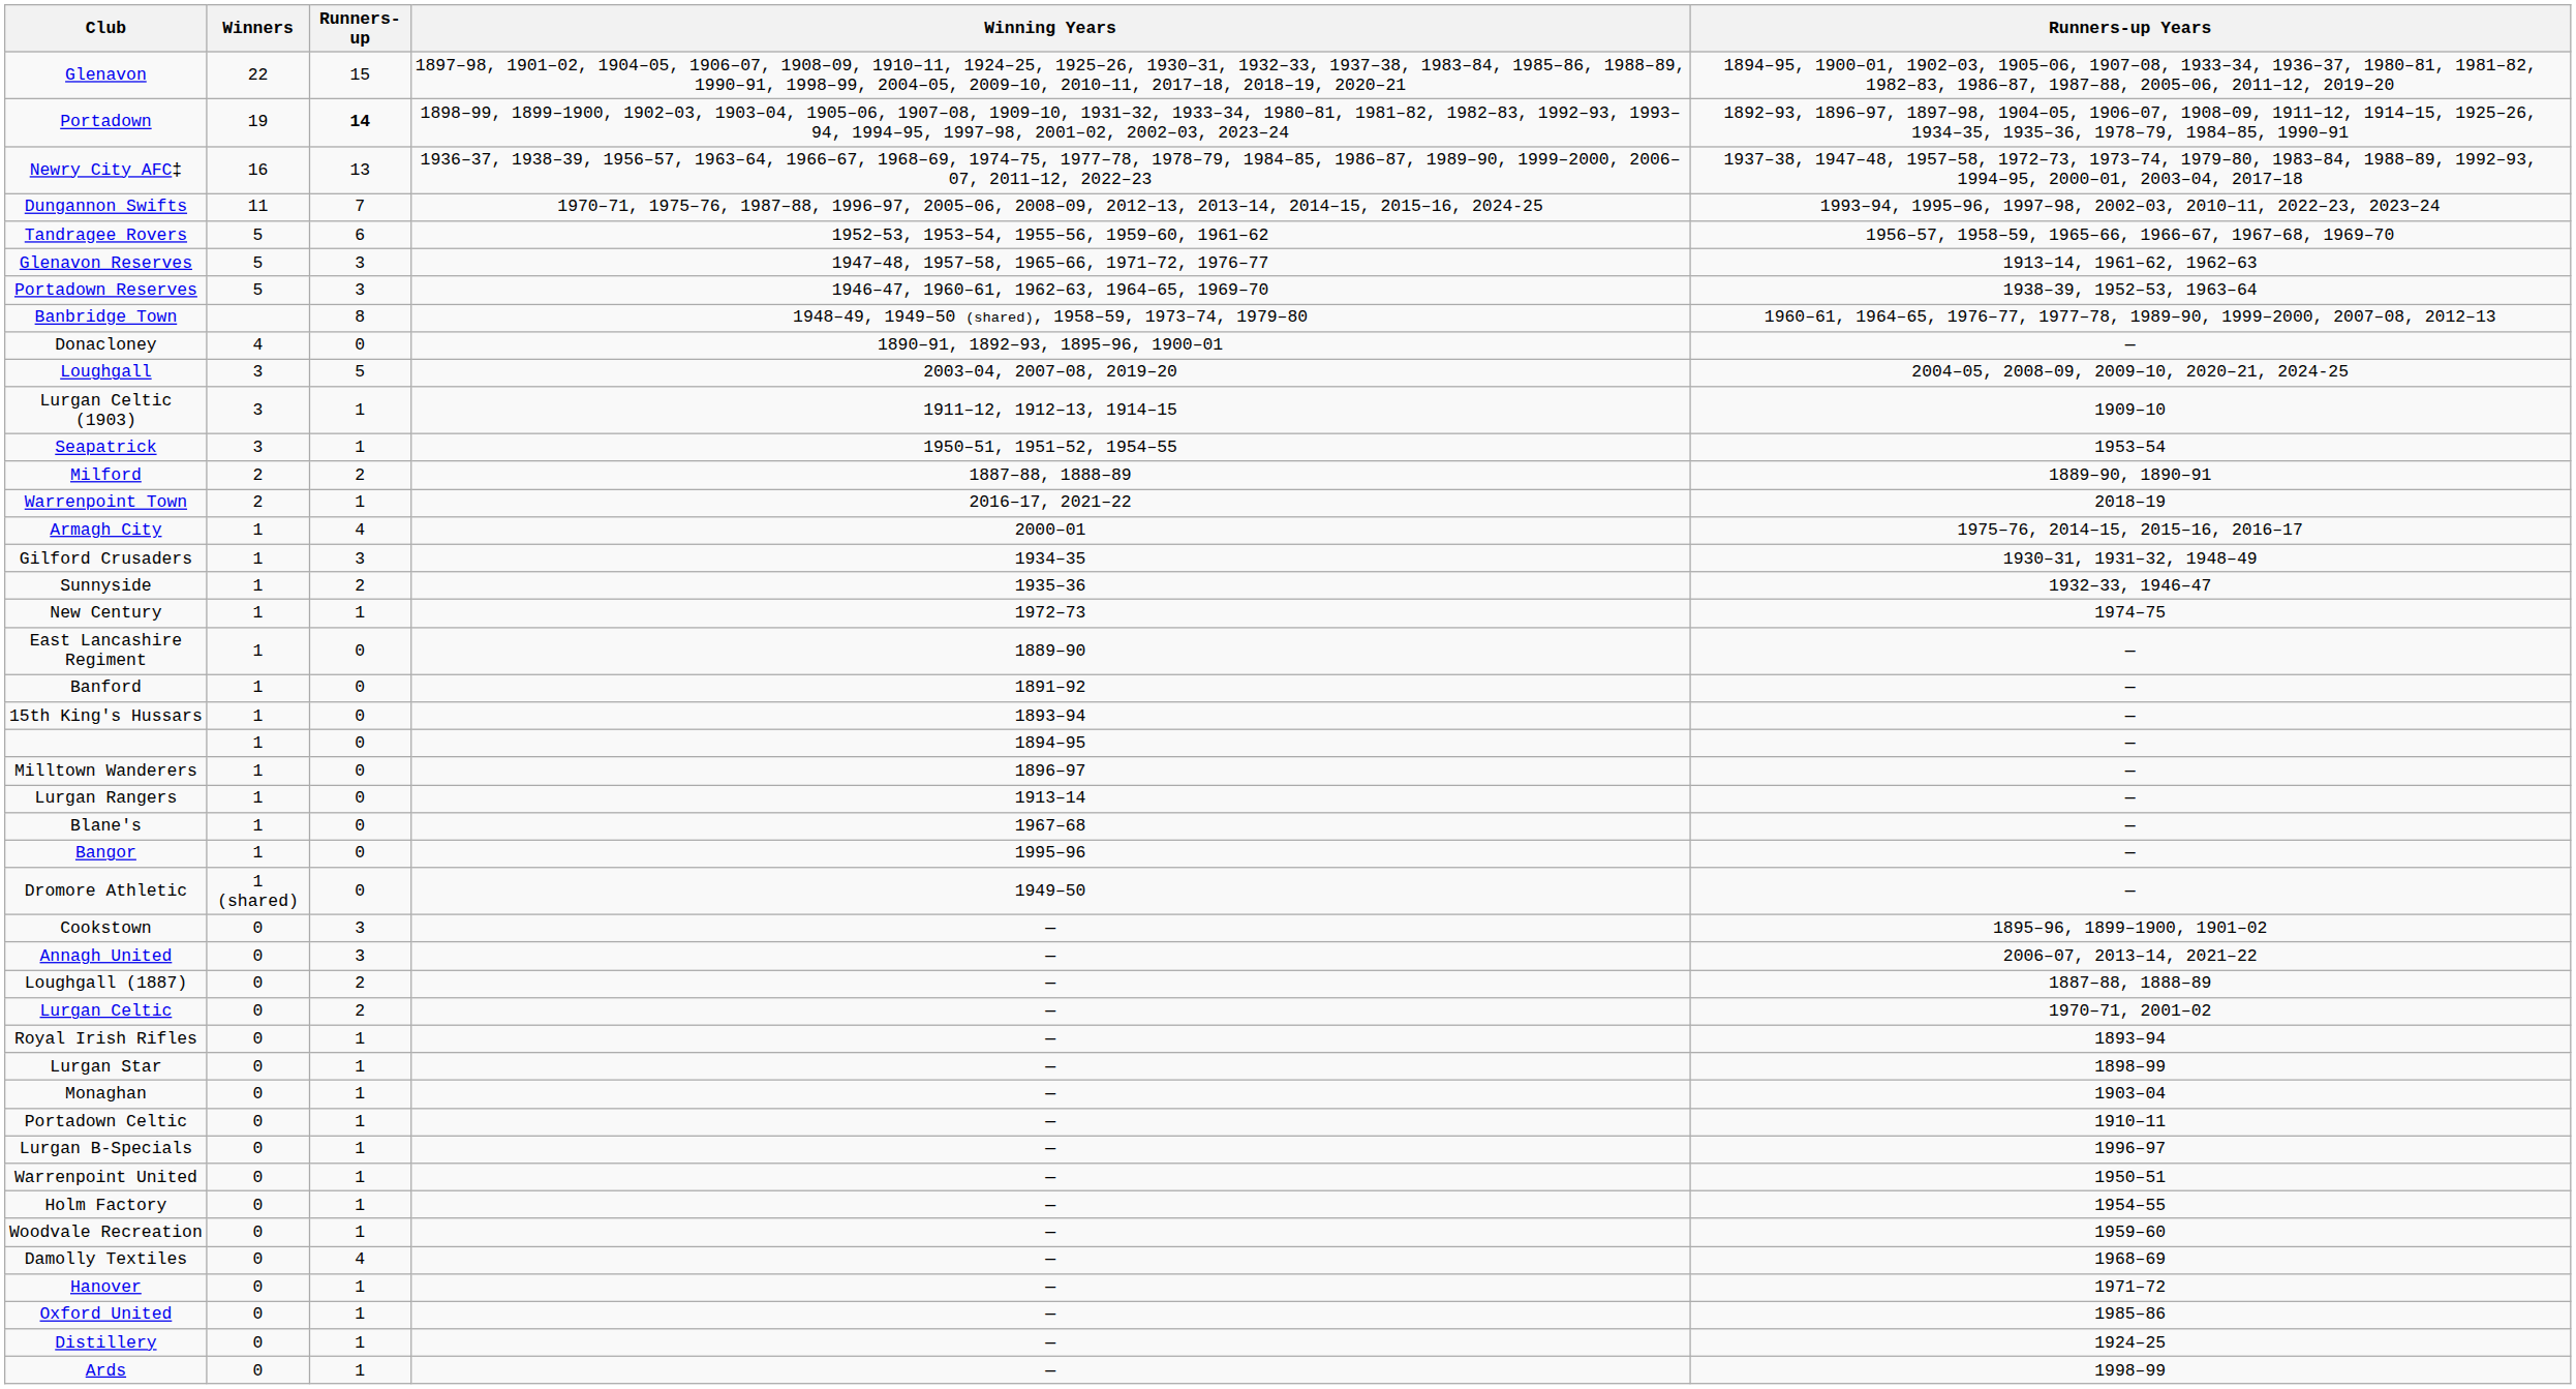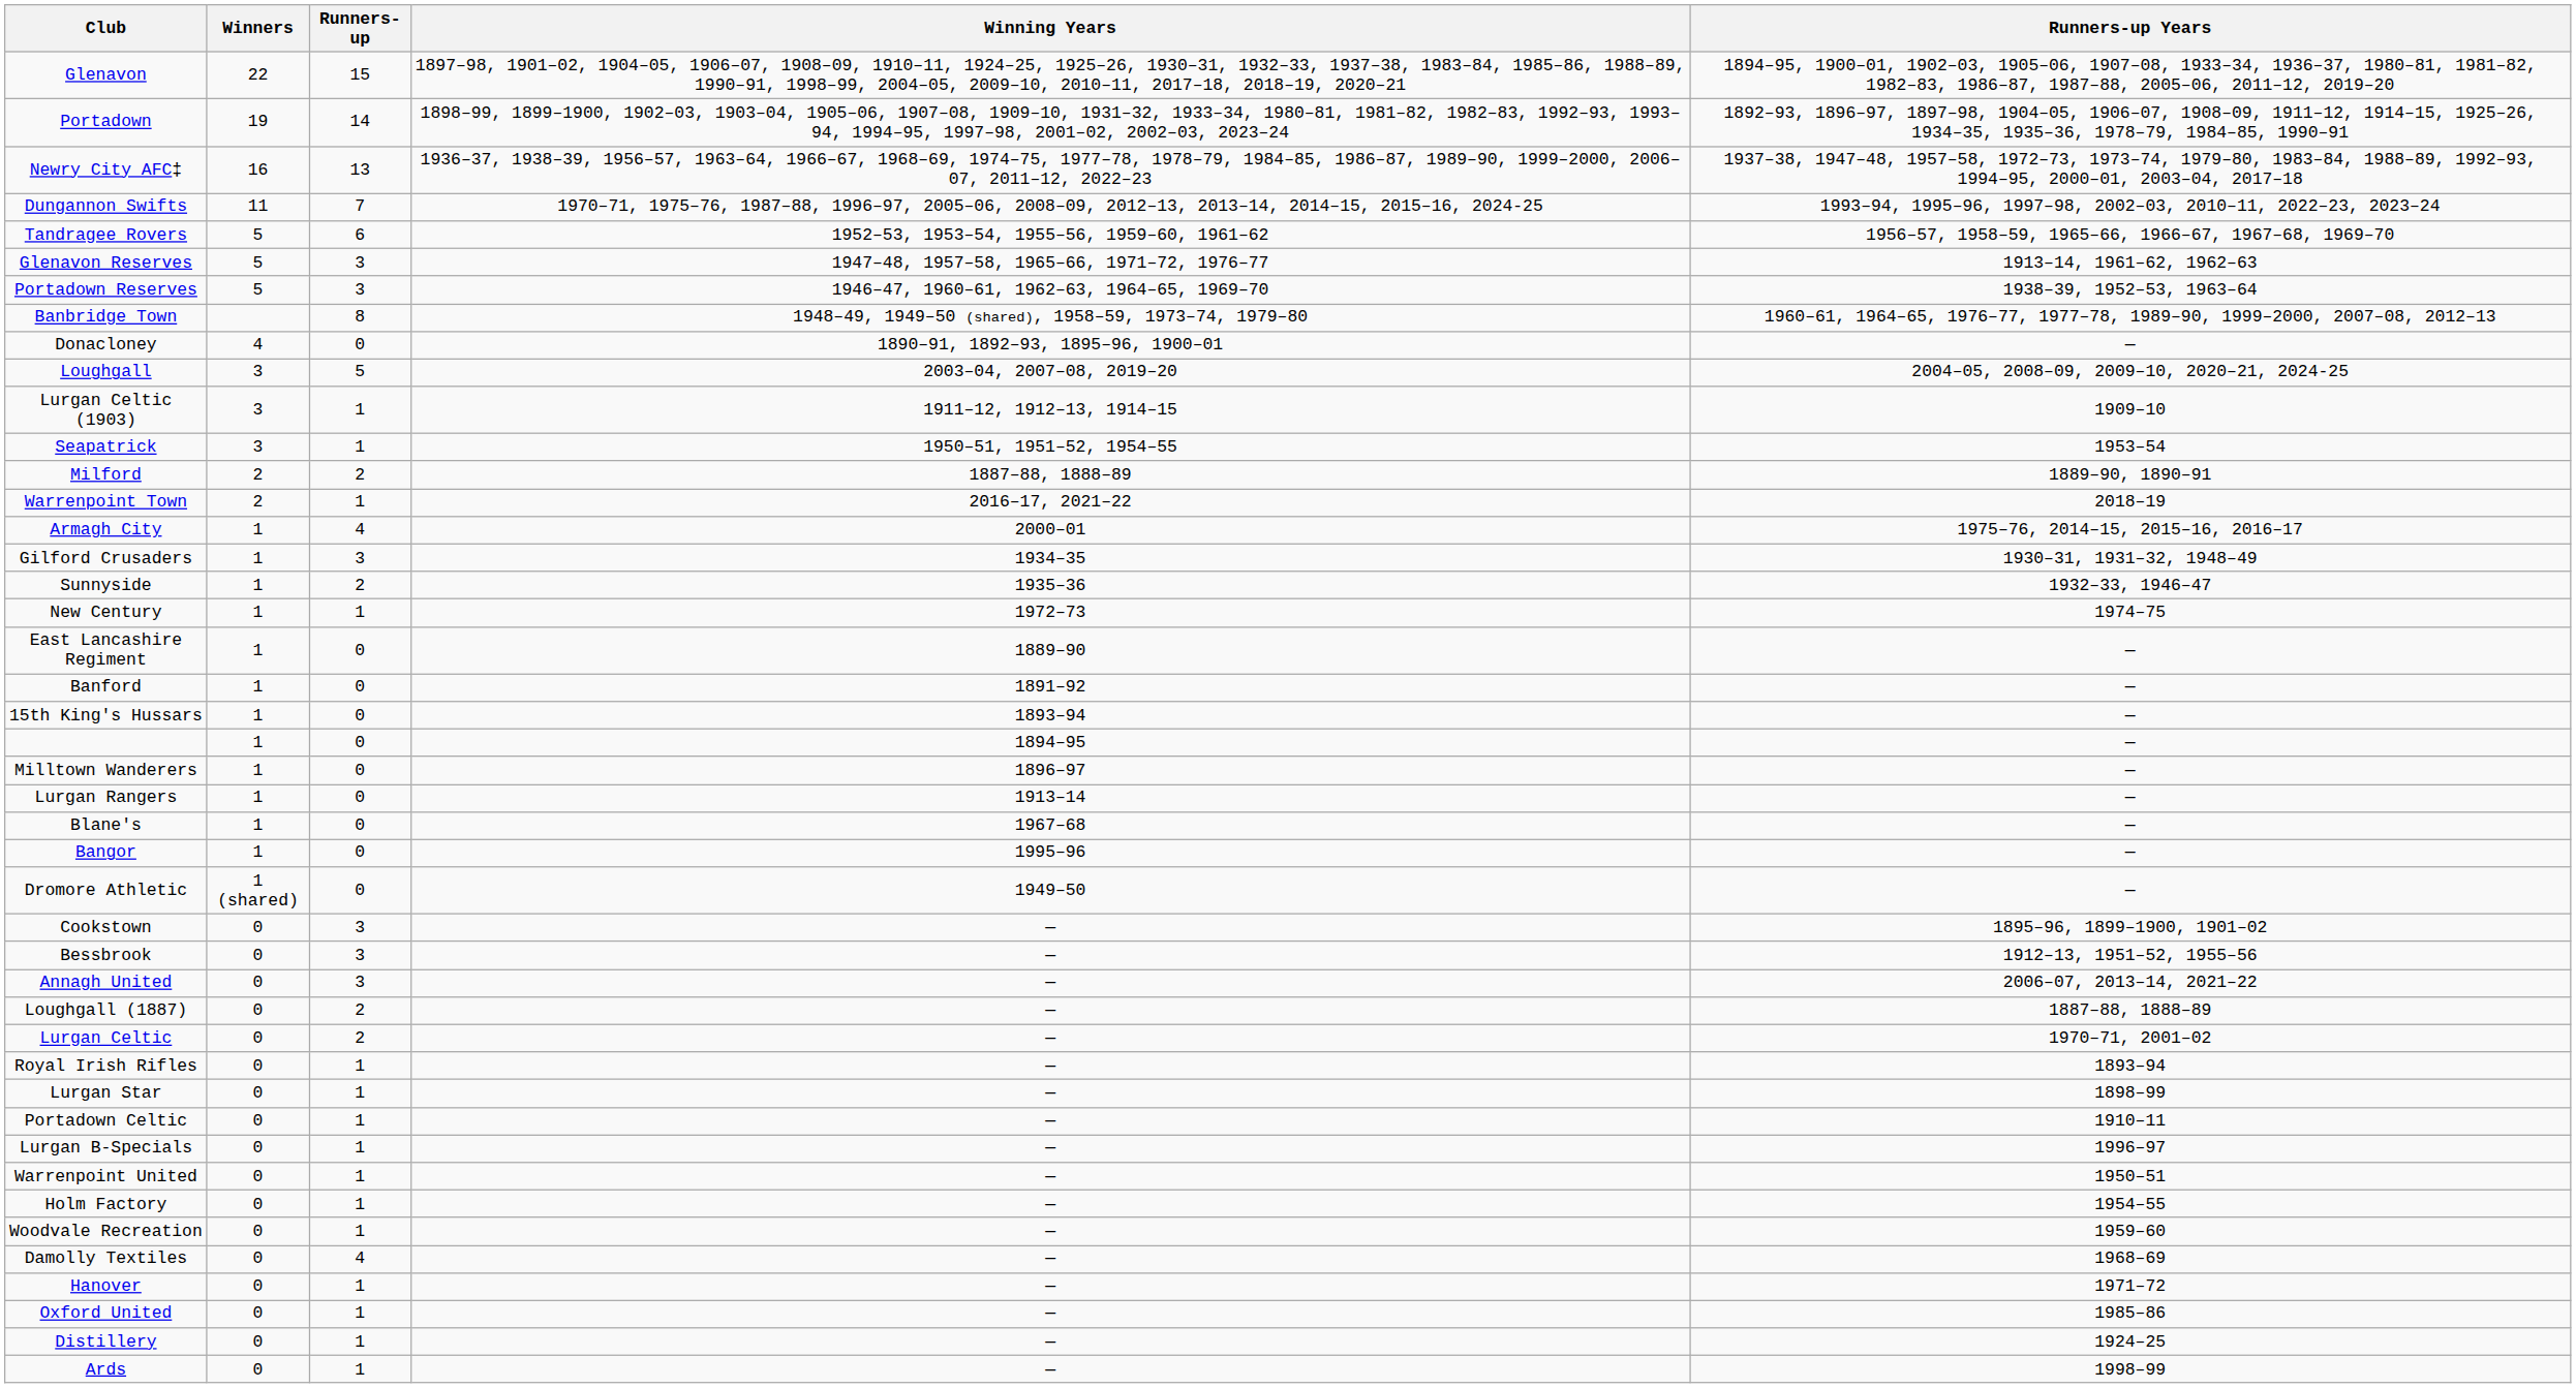 <table class="wikitable" style="text-align:center">
 <tr>
 <th>Club</th>
 <th>Winners</th>
 <th>Runners-up</th>
 <th>Winning Years</th>
 <th>Runners-up Years</th>
 </tr>
 <tr>
 <td><a href='#'>Glenavon</a></td>
 <td>22</td>
 <td>15</td>
 <td>1897–98, 1901–02, 1904–05, 1906–07, 1908–09, 1910–11, 1924–25, 1925–26, 1930–31, 1932–33, 1937–38, 1983–84, 1985–86, 1988–89, 1990–91, 1998–99, 2004–05, 2009–10, 2010–11, 2017–18, 2018–19, 2020–21</td>
 <td>1894–95, 1900–01, 1902–03, 1905–06, 1907–08, 1933–34, 1936–37, 1980–81, 1981–82, 1982–83, 1986–87, 1987–88, 2005–06, 2011–12, 2019–20</td>
 </tr>
 <tr>
 <td><a href='#'>Portadown</a></td>
 <td>19</td>
-<td><strong>14</strong></td>
+<td>14</td>
 <td>1898–99, 1899–1900, 1902–03, 1903–04, 1905–06, 1907–08, 1909–10, 1931–32, 1933–34, 1980–81, 1981–82, 1982–83, 1992–93, 1993–94, 1994–95, 1997–98, 2001–02, 2002–03, 2023–24</td>
 <td>1892–93, 1896–97, 1897–98, 1904–05, 1906–07, 1908–09, 1911–12, 1914–15, 1925–26, 1934–35, 1935–36, 1978–79, 1984–85, 1990–91</td>
 </tr>
 <tr>
 <td><a href='#'>Newry City AFC</a>‡</td>
 <td>16</td>
 <td>13</td>
 <td>1936–37, 1938–39, 1956–57, 1963–64, 1966–67, 1968–69, 1974–75, 1977–78, 1978–79, 1984–85, 1986–87, 1989–90, 1999–2000, 2006–07, 2011–12, 2022–23</td>
 <td>1937–38, 1947–48, 1957–58, 1972–73, 1973–74, 1979–80, 1983–84, 1988–89, 1992–93, 1994–95, 2000–01, 2003–04, 2017–18</td>
 </tr>
 <tr>
 <td><a href='#'>Dungannon Swifts</a></td>
 <td>11</td>
 <td>7</td>
 <td>1970–71, 1975–76, 1987–88, 1996–97, 2005–06, 2008–09, 2012–13, 2013–14, 2014–15, 2015–16, 2024-25</td>
 <td>1993–94, 1995–96, 1997–98, 2002–03, 2010–11, 2022–23, 2023–24</td>
 </tr>
 <tr>
 <td><a href='#'>Tandragee Rovers</a></td>
 <td>5</td>
 <td>6</td>
 <td>1952–53, 1953–54, 1955–56, 1959–60, 1961–62</td>
 <td>1956–57, 1958–59, 1965–66, 1966–67, 1967–68, 1969–70</td>
 </tr>
 <tr>
 <td><a href='#'>Glenavon Reserves</a></td>
 <td>5</td>
 <td>3</td>
 <td>1947–48, 1957–58, 1965–66, 1971–72, 1976–77</td>
 <td>1913–14, 1961–62, 1962–63</td>
 </tr>
 <tr>
 <td><a href='#'>Portadown Reserves</a></td>
 <td>5</td>
 <td>3</td>
 <td>1946–47, 1960–61, 1962–63, 1964–65, 1969–70</td>
 <td>1938–39, 1952–53, 1963–64</td>
 </tr>
 <tr>
 <td><a href='#'>Banbridge Town</a></td>
 <td></td>
 <td>8</td>
 <td>1948–49, 1949–50 <small>(shared)</small>, 1958–59, 1973–74, 1979–80</td>
 <td>1960–61, 1964–65, 1976–77, 1977–78, 1989–90, 1999–2000, 2007–08, 2012–13</td>
 </tr>
 <tr>
 <td>Donacloney</td>
 <td>4</td>
 <td>0</td>
 <td>1890–91, 1892–93, 1895–96, 1900–01</td>
 <td>—</td>
 </tr>
 <tr>
 <td><a href='#'>Loughgall</a></td>
 <td>3</td>
 <td>5</td>
 <td>2003–04, 2007–08, 2019–20</td>
 <td>2004–05, 2008–09, 2009–10, 2020–21, 2024-25</td>
 </tr>
 <tr>
 <td>Lurgan Celtic (1903)</td>
 <td>3</td>
 <td>1</td>
 <td>1911–12, 1912–13, 1914–15</td>
 <td>1909–10</td>
 </tr>
 <tr>
 <td><a href='#'>Seapatrick</a></td>
 <td>3</td>
 <td>1</td>
 <td>1950–51, 1951–52, 1954–55</td>
 <td>1953–54</td>
 </tr>
 <tr>
 <td><a href='#'>Milford</a></td>
 <td>2</td>
 <td>2</td>
 <td>1887–88, 1888–89</td>
 <td>1889–90, 1890–91</td>
 </tr>
 <tr>
 <td><a href='#'>Warrenpoint Town</a></td>
 <td>2</td>
 <td>1</td>
 <td>2016–17, 2021–22</td>
 <td>2018–19</td>
 </tr>
 <tr>
 <td><a href='#'>Armagh City</a></td>
 <td>1</td>
 <td>4</td>
 <td>2000–01</td>
 <td>1975–76, 2014–15, 2015–16, 2016–17</td>
 </tr>
 <tr>
 <td>Gilford Crusaders</td>
 <td>1</td>
 <td>3</td>
 <td>1934–35</td>
 <td>1930–31, 1931–32, 1948–49</td>
 </tr>
 <tr>
 <td>Sunnyside</td>
 <td>1</td>
 <td>2</td>
 <td>1935–36</td>
 <td>1932–33, 1946–47</td>
 </tr>
 <tr>
 <td>New Century</td>
 <td>1</td>
 <td>1</td>
 <td>1972–73</td>
 <td>1974–75</td>
 </tr>
 <tr>
 <td>East Lancashire Regiment</td>
 <td>1</td>
 <td>0</td>
 <td>1889–90</td>
 <td>—</td>
 </tr>
 <tr>
 <td>Banford</td>
 <td>1</td>
 <td>0</td>
 <td>1891–92</td>
 <td>—</td>
 </tr>
 <tr>
 <td>15th King's Hussars</td>
 <td>1</td>
 <td>0</td>
 <td>1893–94</td>
 <td>—</td>
 </tr>
 <tr>
 <td></td>
 <td>1</td>
 <td>0</td>
 <td>1894–95</td>
 <td>—</td>
 </tr>
 <tr>
 <td>Milltown Wanderers</td>
 <td>1</td>
 <td>0</td>
 <td>1896–97</td>
 <td>—</td>
 </tr>
 <tr>
 <td>Lurgan Rangers</td>
 <td>1</td>
 <td>0</td>
 <td>1913–14</td>
 <td>—</td>
 </tr>
 <tr>
 <td>Blane's</td>
 <td>1</td>
 <td>0</td>
 <td>1967–68</td>
 <td>—</td>
 </tr>
 <tr>
 <td><a href='#'>Bangor</a></td>
 <td>1</td>
 <td>0</td>
 <td>1995–96</td>
 <td>—</td>
 </tr>
 <tr>
 <td>Dromore Athletic</td>
 <td>1 (shared)</td>
 <td>0</td>
 <td>1949–50</td>
 <td>—</td>
 </tr>
 <tr>
 <td>Cookstown</td>
 <td>0</td>
 <td>3</td>
 <td>—</td>
 <td>1895–96, 1899–1900, 1901–02</td>
 </tr>
 <tr>
+<td>Bessbrook</td>
+<td>0</td>
+<td>3</td>
+<td>—</td>
+<td>1912–13, 1951–52, 1955–56</td>
+</tr>
+<tr>
 <td><a href='#'>Annagh United</a></td>
 <td>0</td>
 <td>3</td>
 <td>—</td>
 <td>2006–07, 2013–14, 2021–22</td>
 </tr>
 <tr>
 <td>Loughgall (1887)</td>
 <td>0</td>
 <td>2</td>
 <td>—</td>
 <td>1887–88, 1888–89</td>
 </tr>
 <tr>
 <td><a href='#'>Lurgan Celtic</a></td>
 <td>0</td>
 <td>2</td>
 <td>—</td>
 <td>1970–71, 2001–02</td>
 </tr>
 <tr>
 <td>Royal Irish Rifles</td>
 <td>0</td>
 <td>1</td>
 <td>—</td>
 <td>1893–94</td>
 </tr>
 <tr>
 <td>Lurgan Star</td>
 <td>0</td>
 <td>1</td>
 <td>—</td>
 <td>1898–99</td>
-</tr>
-<tr>
-<td>Monaghan</td>
-<td>0</td>
-<td>1</td>
-<td>—</td>
-<td>1903–04</td>
 </tr>
 <tr>
 <td>Portadown Celtic</td>
 <td>0</td>
 <td>1</td>
 <td>—</td>
 <td>1910–11</td>
 </tr>
 <tr>
 <td>Lurgan B-Specials</td>
 <td>0</td>
 <td>1</td>
 <td>—</td>
 <td>1996–97</td>
 </tr>
 <tr>
 <td>Warrenpoint United</td>
 <td>0</td>
 <td>1</td>
 <td>—</td>
 <td>1950–51</td>
 </tr>
 <tr>
 <td>Holm Factory</td>
 <td>0</td>
 <td>1</td>
 <td>—</td>
 <td>1954–55</td>
 </tr>
 <tr>
 <td>Woodvale Recreation</td>
 <td>0</td>
 <td>1</td>
 <td>—</td>
 <td>1959–60</td>
 </tr>
 <tr>
 <td>Damolly Textiles</td>
 <td>0</td>
 <td>4</td>
 <td>—</td>
 <td>1968–69</td>
 </tr>
 <tr>
 <td><a href='#'>Hanover</a></td>
 <td>0</td>
 <td>1</td>
 <td>—</td>
 <td>1971–72</td>
 </tr>
 <tr>
 <td><a href='#'>Oxford United</a></td>
 <td>0</td>
 <td>1</td>
 <td>—</td>
 <td>1985–86</td>
 </tr>
 <tr>
 <td><a href='#'>Distillery</a></td>
 <td>0</td>
 <td>1</td>
 <td>—</td>
 <td>1924–25</td>
 </tr>
 <tr>
 <td><a href='#'>Ards</a></td>
 <td>0</td>
 <td>1</td>
 <td>—</td>
 <td>1998–99</td>
 </tr>
 </table>
